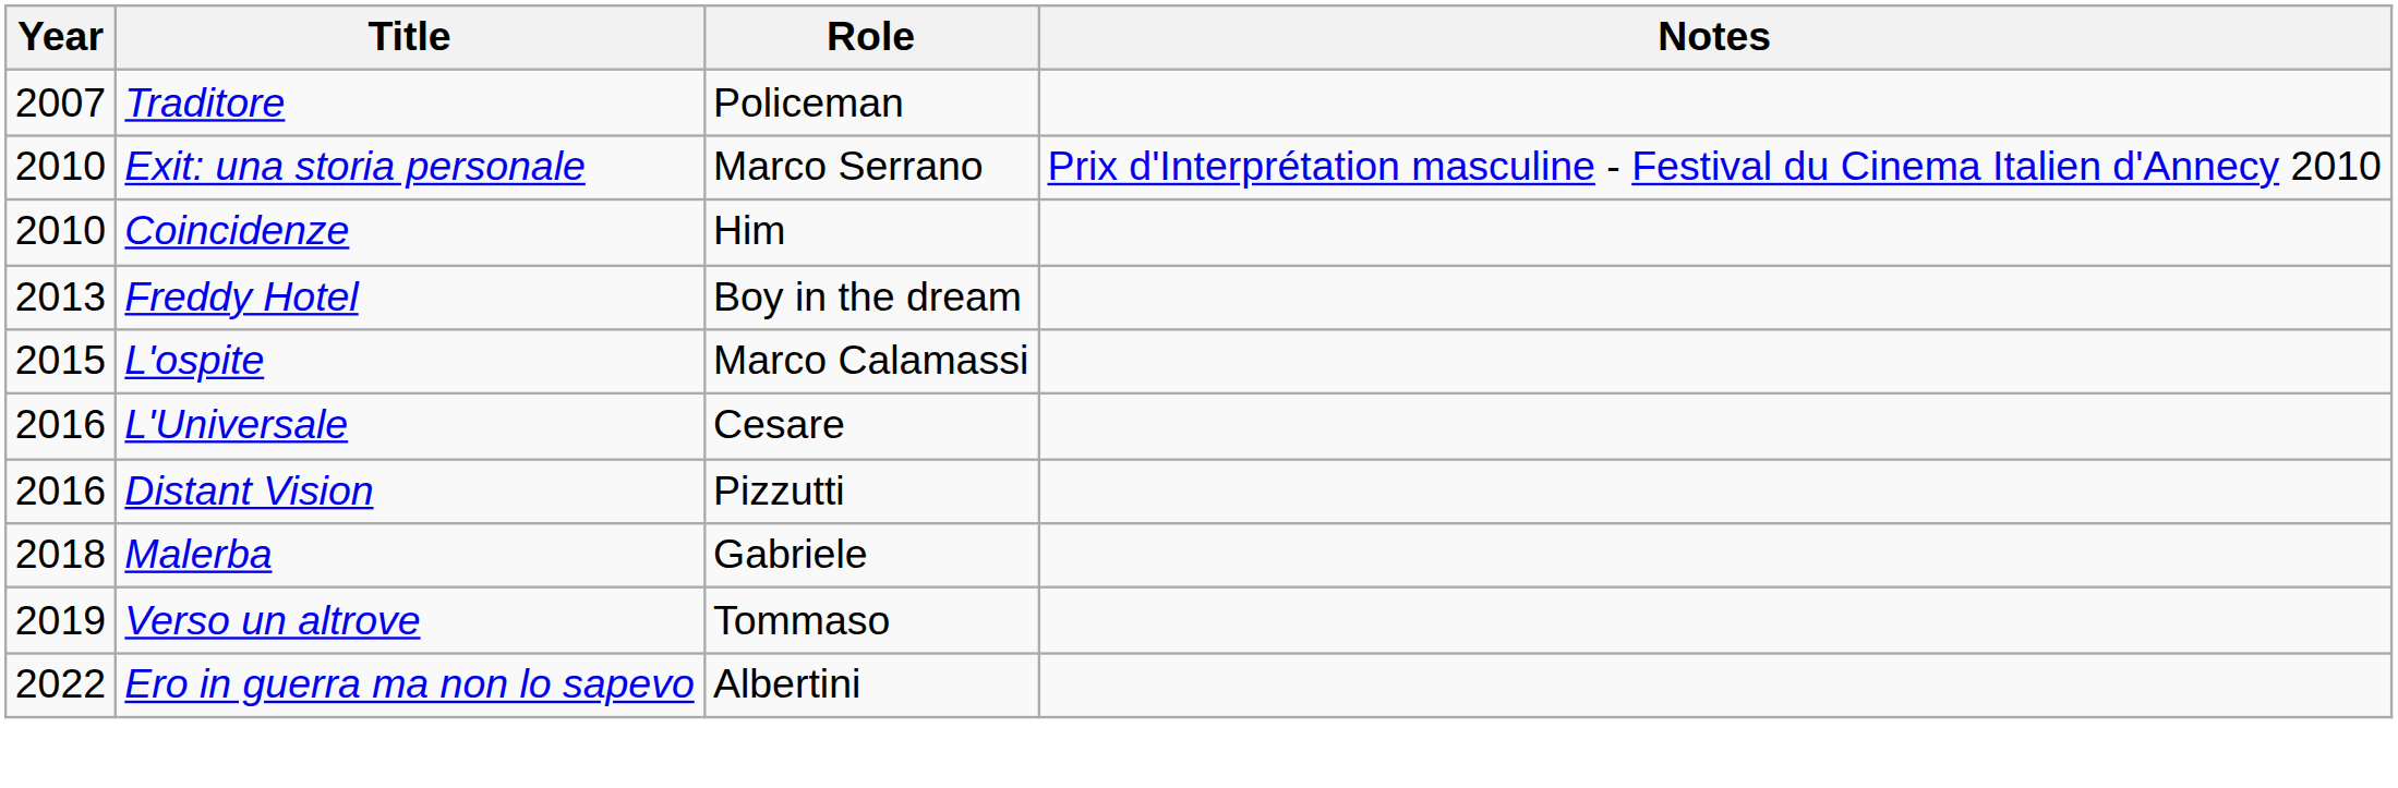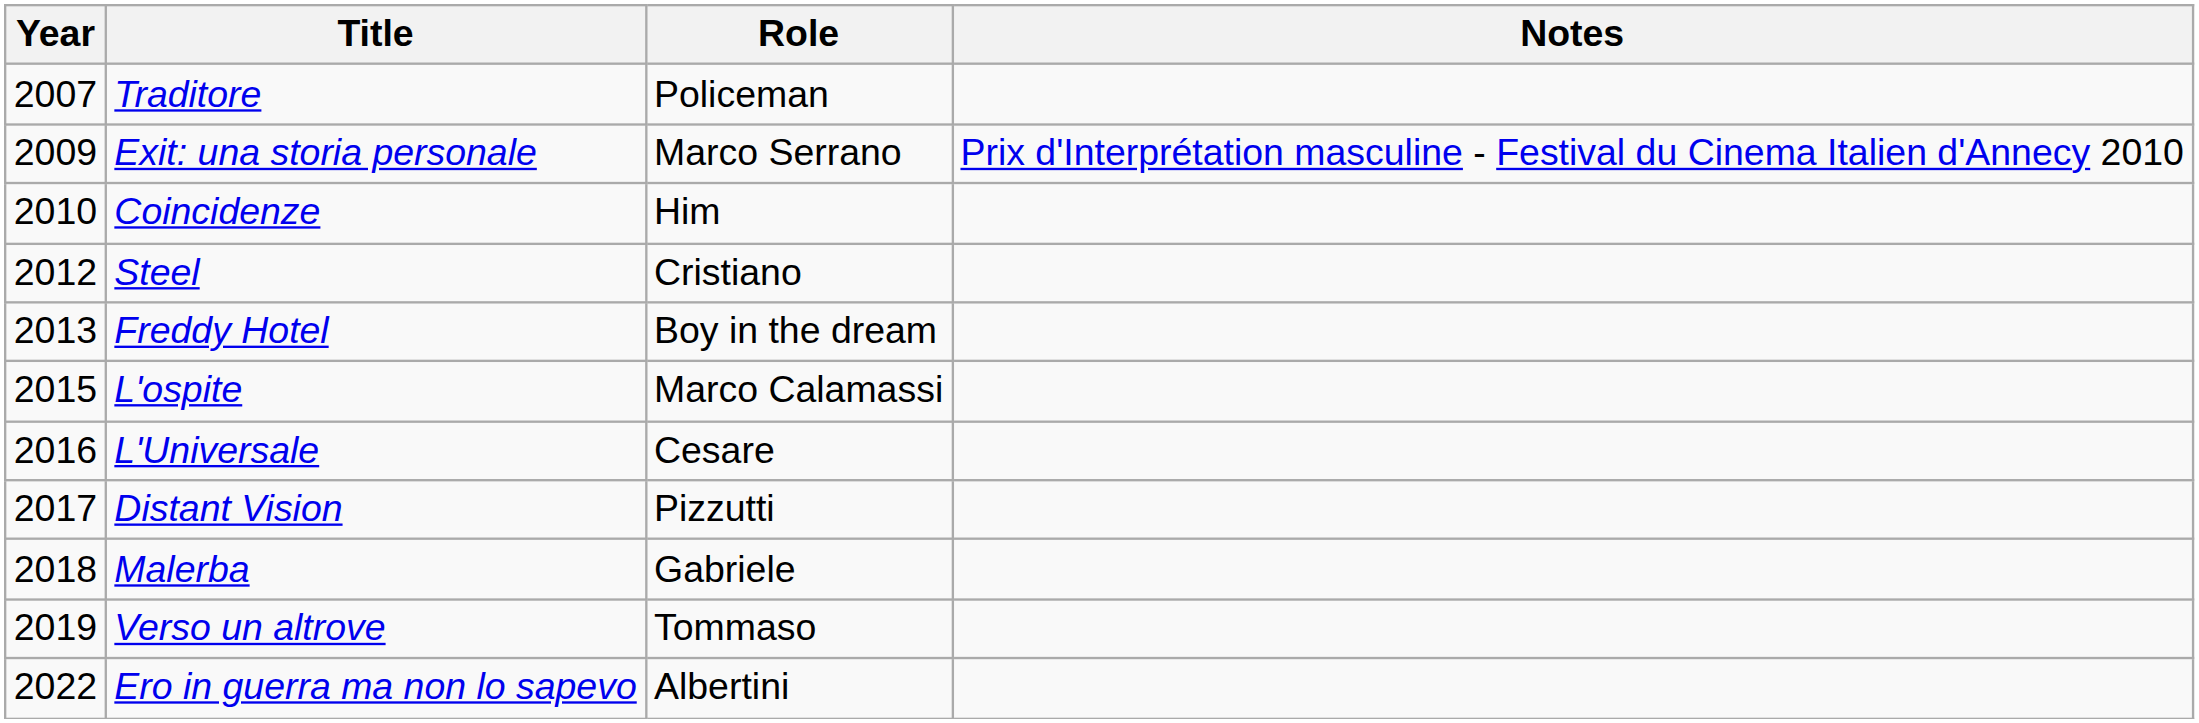 <table class="wikitable sortable">
 <tr>
 <th>Year</th>
 <th>Title</th>
 <th>Role</th>
 <th class="unsortable">Notes</th>
 </tr>
 <tr>
 <td>2007</td>
 <td><em><a href='#'>Traditore</a></em></td>
 <td>Policeman</td>
 <td></td>
 </tr>
 <tr>
-<td>2010</td>
+<td>2009</td>
 <td><em><a href='#'>Exit: una storia personale</a></em></td>
 <td>Marco Serrano</td>
 <td><a href='#'>Prix d'Interprétation masculine</a> - <a href='#'>Festival du Cinema Italien d'Annecy</a> 2010<br></td>
 </tr>
 <tr>
 <td>2010</td>
 <td><em><a href='#'>Coincidenze</a></em></td>
 <td>Him</td>
+<td></td>
+</tr>
+<tr>
+<td>2012</td>
+<td><em><a href='#'>Steel</a></em></td>
+<td>Cristiano</td>
 <td></td>
 </tr>
 <tr>
 <td>2013</td>
 <td><em><a href='#'>Freddy Hotel</a></em></td>
 <td>Boy in the dream</td>
 <td></td>
 </tr>
 <tr>
 <td>2015</td>
 <td><em><a href='#'>L'ospite</a></em></td>
 <td>Marco Calamassi</td>
 <td></td>
 </tr>
 <tr>
 <td>2016</td>
 <td><em><a href='#'>L'Universale</a></em></td>
 <td>Cesare</td>
 <td></td>
 </tr>
 <tr>
-<td>2016</td>
+<td>2017</td>
 <td><em><a href='#'>Distant Vision</a></em></td>
 <td>Pizzutti</td>
 <td></td>
 </tr>
 <tr>
 <td>2018</td>
 <td><em><a href='#'>Malerba</a></em></td>
 <td>Gabriele</td>
 <td></td>
 </tr>
 <tr>
 <td>2019</td>
 <td><em><a href='#'>Verso un altrove</a></em></td>
 <td>Tommaso</td>
 <td></td>
 </tr>
 <tr>
 <td>2022</td>
 <td><em><a href='#'>Ero in guerra ma non lo sapevo</a></em></td>
 <td>Albertini</td>
 <td></td>
 </tr>
 </table>
